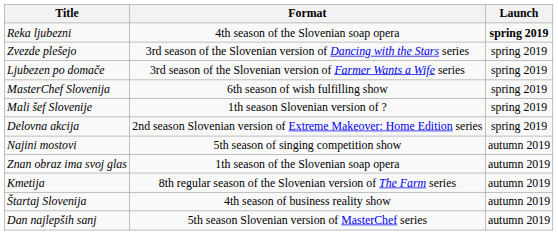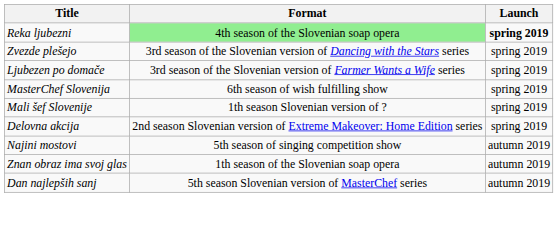 <table class="wikitable">
 <tr>
 <th>Title</th>
 <th>Format</th>
 <th>Launch</th>
 </tr>
 <tr>
 <td><em>Reka ljubezni</em></td>
-<td align=center>4th season of the Slovenian soap opera</td>
+<td align=center style="background: lightgreen;">4th season of the Slovenian soap opera</td>
 <td align=center><strong>spring 2019</strong></td>
 </tr>
 <tr>
 <td><em>Zvezde plešejo</em></td>
 <td align=center>3rd season of the Slovenian version of <em><a href='#'>Dancing with the Stars</a></em> series</td>
 <td align=center>spring 2019</td>
 </tr>
 <tr>
 <td><em>Ljubezen po domače</em></td>
 <td align=center>3rd season of the Slovenian version of <em><a href='#'>Farmer Wants a Wife</a></em> series</td>
 <td align=center>spring 2019</td>
 </tr>
 <tr>
 <td><em>MasterChef Slovenija</em></td>
 <td align=center>6th season of wish fulfilling show</td>
 <td align=center>spring 2019</td>
 </tr>
 <tr>
 <td><em>Mali šef Slovenije</em></td>
 <td align=center>1th season Slovenian version of ?</td>
 <td align=center>spring 2019</td>
 </tr>
 <tr>
 <td><em>Delovna akcija</em></td>
 <td align=center>2nd season Slovenian version of <a href='#'>Extreme Makeover: Home Edition</a> series</td>
 <td align=center>spring 2019</td>
 </tr>
 <tr>
 <td><em>Najini mostovi</em></td>
 <td align=center>5th season of singing competition show</td>
 <td align=center>autumn 2019</td>
 </tr>
 <tr>
 <td><em>Znan obraz ima svoj glas</em></td>
 <td align=center>1th season of the Slovenian soap opera</td>
 <td align=center>autumn 2019</td>
 </tr>
 <tr>
-<td><em>Kmetija</em></td>
-<td align=center>8th regular season of the Slovenian version of <em><a href='#'>The Farm</a></em> series</td>
-<td align="center">autumn 2019</td>
-</tr>
-<tr>
-<td><em>Štartaj Slovenija</em></td>
-<td align=center>4th season of business reality show</td>
-<td align=center>autumn 2019</td>
-</tr>
-<tr>
 <td><em>Dan najlepših sanj</em></td>
 <td align=center>5th season Slovenian version of <a href='#'>MasterChef</a> series</td>
 <td align=center>autumn 2019</td>
 </tr>
 </table>
